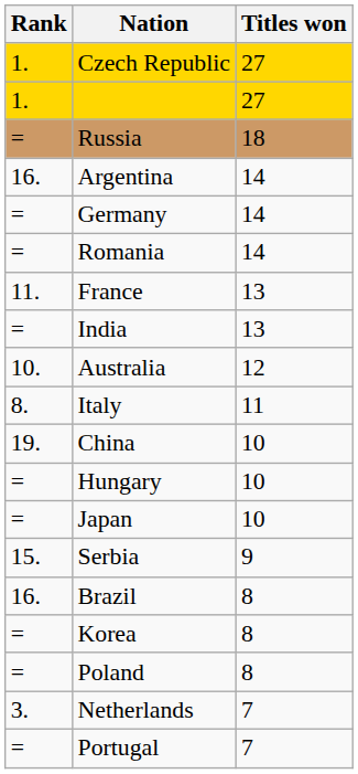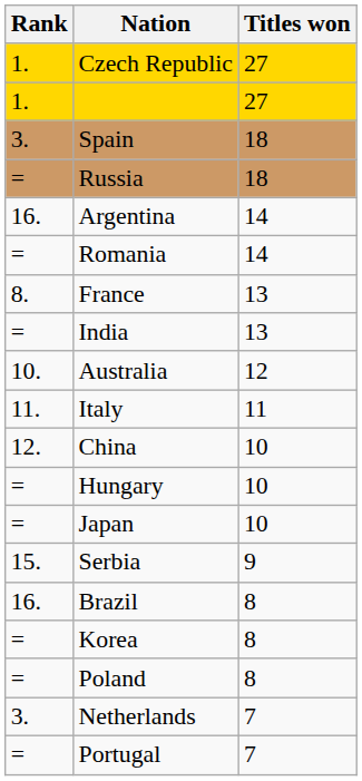 <table class="wikitable">
 <tr>
 <th>Rank</th>
 <th>Nation</th>
 <th>Titles won</th>
 </tr>
 <tr bgcolor="gold">
 <td>1.</td>
 <td> Czech Republic</td>
 <td>27</td>
 </tr>
 <tr bgcolor="gold">
 <td>1.</td>
 <td></td>
 <td>27</td>
 </tr>
 <tr bgcolor="cc9966">
+<td>3.</td>
+<td> Spain</td>
+<td>18</td>
+</tr>
+<tr bgcolor="cc9966">
 <td>=</td>
 <td> Russia</td>
 <td>18</td>
 </tr>
 <tr>
 <td>16.</td>
 <td> Argentina</td>
 <td>14</td>
 </tr>
 <tr>
 <td>=</td>
-<td> Germany</td>
-<td>14</td>
-</tr>
-<tr>
-<td>=</td>
 <td> Romania</td>
 <td>14</td>
 </tr>
 <tr>
-<td>11.</td>
+<td>8.</td>
 <td> France</td>
 <td>13</td>
 </tr>
 <tr>
 <td>=</td>
 <td> India</td>
 <td>13</td>
 </tr>
 <tr>
 <td>10.</td>
 <td> Australia</td>
 <td>12</td>
 </tr>
 <tr>
-<td>8.</td>
+<td>11.</td>
 <td> Italy</td>
 <td>11</td>
 </tr>
 <tr>
-<td>19.</td>
+<td>12.</td>
 <td> China</td>
 <td>10</td>
 </tr>
 <tr>
 <td>=</td>
 <td> Hungary</td>
 <td>10</td>
 </tr>
 <tr>
 <td>=</td>
 <td> Japan</td>
 <td>10</td>
 </tr>
 <tr>
 <td>15.</td>
 <td> Serbia</td>
 <td>9</td>
 </tr>
 <tr>
 <td>16.</td>
 <td> Brazil</td>
 <td>8</td>
 </tr>
 <tr>
 <td>=</td>
 <td> Korea</td>
 <td>8</td>
 </tr>
 <tr>
 <td>=</td>
 <td> Poland</td>
 <td>8</td>
 </tr>
 <tr>
 <td>3.</td>
 <td> Netherlands</td>
 <td>7</td>
 </tr>
 <tr>
 <td>=</td>
 <td> Portugal</td>
 <td>7</td>
 </tr>
 </table>
